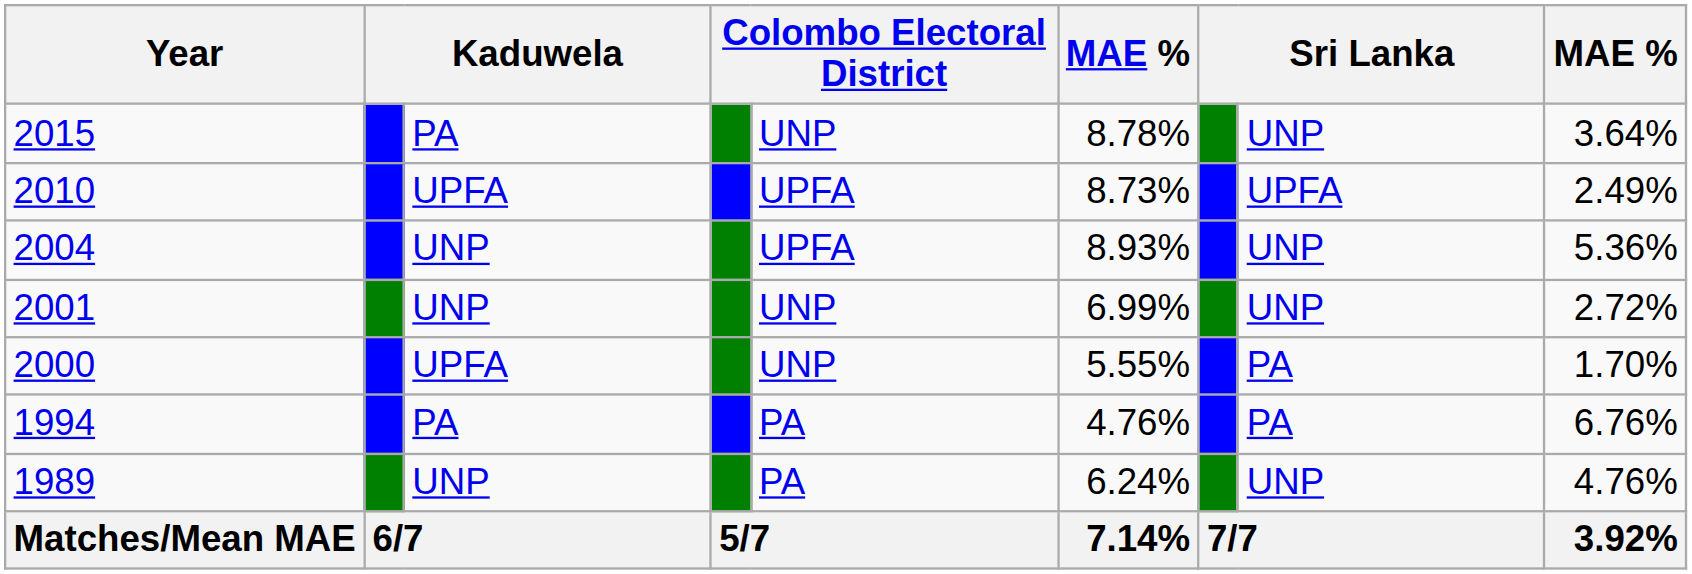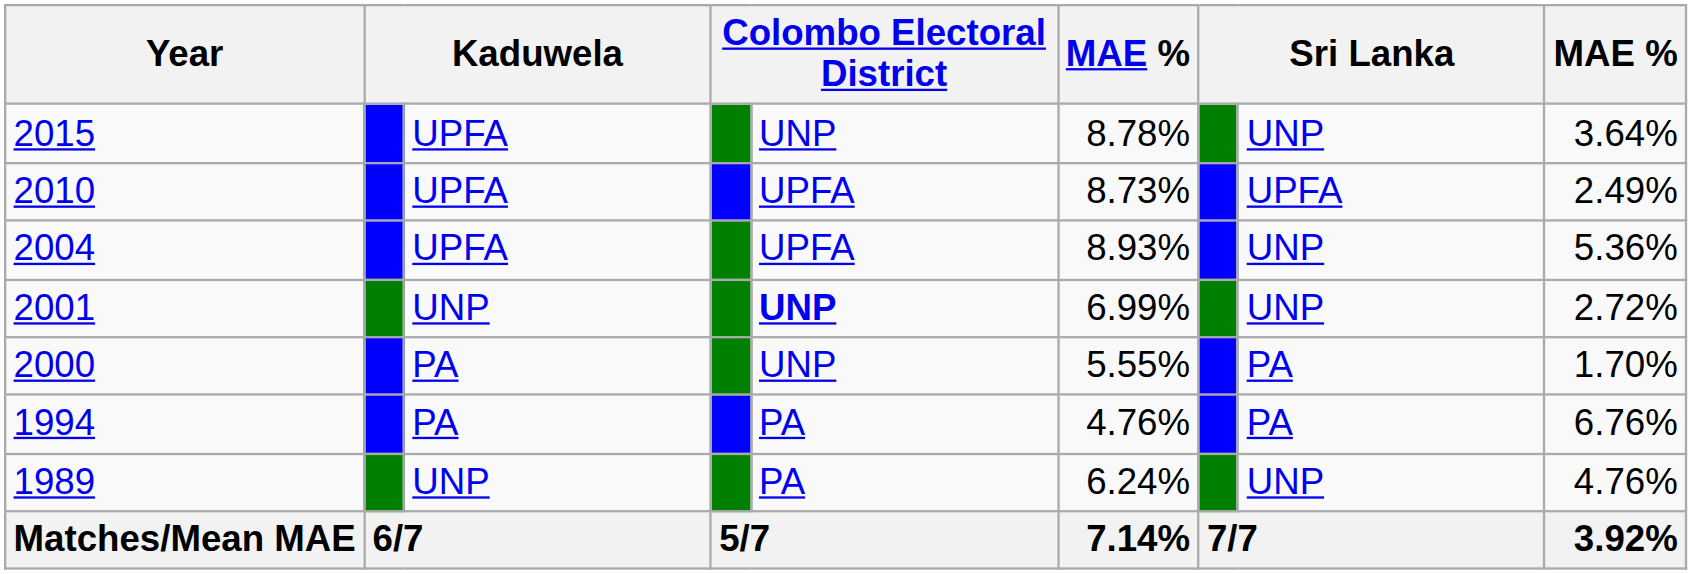 <table class="wikitable">
 <tr>
 <th>Year</th>
 <th colspan="2" width="144px">Kaduwela</th>
 <th colspan="2" width="144px"><a href='#'>Colombo Electoral District</a></th>
 <th><a href='#'>MAE</a> %</th>
 <th colspan="2" width="144px">Sri Lanka</th>
 <th>MAE %</th>
 </tr>
 <tr>
 <td><a href='#'>2015</a></td>
 <td style="background-color:blue;" width="10px"></td>
-<td style="text-align:left;"><a href='#'>PA</a></td>
+<td style="text-align:left;"><a href='#'>UPFA</a></td>
 <td style="background-color:green;" width="10px"></td>
 <td style="text-align:left;"><a href='#'>UNP</a></td>
 <td style="text-align:right;">8.78%</td>
 <td style="background-color:green;" width="10px"></td>
 <td style="text-align:left;"><a href='#'>UNP</a></td>
 <td style="text-align:right;">3.64%</td>
 </tr>
 <tr>
 <td><a href='#'>2010</a></td>
 <td style="background-color:blue;" width="10px"></td>
 <td style="text-align:left;"><a href='#'>UPFA</a></td>
 <td style="background-color:blue;" width="10px"></td>
 <td style="text-align:left;"><a href='#'>UPFA</a></td>
 <td style="text-align:right;">8.73%</td>
 <td style="background-color:blue;" width="10px"></td>
 <td style="text-align:left;"><a href='#'>UPFA</a></td>
 <td style="text-align:right;">2.49%</td>
 </tr>
 <tr>
 <td><a href='#'>2004</a></td>
 <td style="background-color:blue;" width="10px"></td>
-<td style="text-align:left;"><a href='#'>UNP</a></td>
+<td style="text-align:left;"><a href='#'>UPFA</a></td>
 <td style="background-color:green;" width="10px"></td>
 <td style="text-align:left;"><a href='#'>UPFA</a></td>
 <td style="text-align:right;">8.93%</td>
 <td style="background-color:blue;" width="10px"></td>
 <td style="text-align:left;"><a href='#'>UNP</a></td>
 <td style="text-align:right;">5.36%</td>
 </tr>
 <tr>
 <td><a href='#'>2001</a></td>
 <td style="background-color:green;" width="10px"></td>
 <td style="text-align:left;"><a href='#'>UNP</a></td>
 <td style="background-color:green;" width="10px"></td>
-<td style="text-align:left;"><a href='#'>UNP</a></td>
+<td style="text-align:left;"><strong><a href='#'>UNP</a></strong></td>
 <td style="text-align:right;">6.99%</td>
 <td style="background-color:green;" width="10px"></td>
 <td style="text-align:left;"><a href='#'>UNP</a></td>
 <td style="text-align:right;">2.72%</td>
 </tr>
 <tr>
 <td><a href='#'>2000</a></td>
 <td style="background-color:blue;" width="10px"></td>
-<td style="text-align:left;"><a href='#'>UPFA</a></td>
+<td style="text-align:left;"><a href='#'>PA</a></td>
 <td style="background-color:green;" width="10px"></td>
 <td style="text-align:left;"><a href='#'>UNP</a></td>
 <td style="text-align:right;">5.55%</td>
 <td style="background-color:blue;" width="10px"></td>
 <td style="text-align:left;"><a href='#'>PA</a></td>
 <td style="text-align:right;">1.70%</td>
 </tr>
 <tr>
 <td><a href='#'>1994</a></td>
 <td style="background-color:blue;" width="10px"></td>
 <td style="text-align:left;"><a href='#'>PA</a></td>
 <td style="background-color:blue;" width="10px"></td>
 <td style="text-align:left;"><a href='#'>PA</a></td>
 <td style="text-align:right;">4.76%</td>
 <td style="background-color:blue;" width="10px"></td>
 <td style="text-align:left;"><a href='#'>PA</a></td>
 <td style="text-align:right;">6.76%</td>
 </tr>
 <tr>
 <td><a href='#'>1989</a></td>
 <td style="background-color:green;" width="10px"></td>
 <td style="text-align:left;"><a href='#'>UNP</a></td>
 <td style="background-color:green;" width="10px"></td>
 <td style="text-align:left;"><a href='#'>PA</a></td>
 <td style="text-align:right;">6.24%</td>
 <td style="background-color:green;" width="10px"></td>
 <td style="text-align:left;"><a href='#'>UNP</a></td>
 <td style="text-align:right;">4.76%</td>
 </tr>
 <tr>
 <th>Matches/Mean MAE</th>
 <th style="text-align:left;"colspan="2" width="144px">6/7</th>
 <th style="text-align:left;"colspan="2" width="144px">5/7</th>
 <th style="text-align:right;">7.14%</th>
 <th style="text-align:left;"colspan="2" width="144px">7/7</th>
 <th style="text-align:right;">3.92%</th>
 </tr>
 </table>
